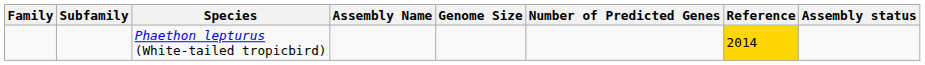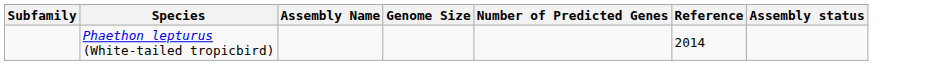 <table class="wikitable sortable">
 <tr>
-<th>Family</th>
 <th>Subfamily</th>
 <th>Species</th>
 <th>Assembly Name</th>
 <th>Genome Size</th>
 <th>Number of Predicted Genes</th>
 <th>Reference</th>
 <th>Assembly status</th>
 </tr>
 <tr>
 <td></td>
-<td></td>
 <td><em><a href='#'>Phaethon lepturus</a></em><br>(White-tailed tropicbird)</td>
 <td></td>
 <td></td>
 <td></td>
-<td style="background: gold;">2014</td>
+<td>2014</td>
 <td></td>
 </tr>
 </table>
